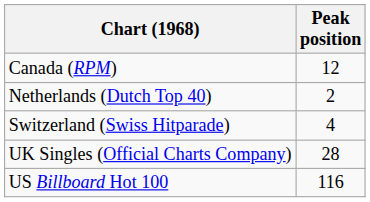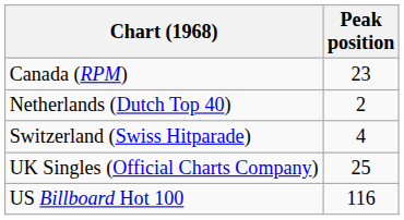 <table class="wikitable sortable">
 <tr>
 <th>Chart (1968)</th>
 <th>Peak<br>position</th>
 </tr>
 <tr>
 <td>Canada (<em><a href='#'>RPM</a></em>)</td>
-<td align="center">12</td>
+<td align="center">23</td>
 </tr>
 <tr>
 <td>Netherlands (<a href='#'>Dutch Top 40</a>)</td>
 <td align="center">2</td>
 </tr>
 <tr>
 <td>Switzerland (<a href='#'>Swiss Hitparade</a>)</td>
 <td align="center">4</td>
 </tr>
 <tr>
 <td>UK Singles (<a href='#'>Official Charts Company</a>)</td>
-<td align="center">28</td>
+<td align="center">25</td>
 </tr>
 <tr>
 <td>US <a href='#'><em>Billboard</em> Hot 100</a></td>
 <td align="center">116</td>
 </tr>
 </table>
